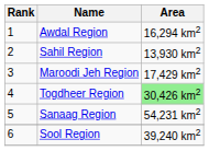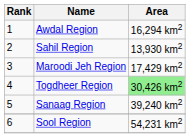 <table class="wikitable">
 <tr>
 <th>Rank</th>
 <th>Name</th>
 <th>Area</th>
 </tr>
 <tr>
 <td>1</td>
 <td><a href='#'>Awdal Region</a></td>
 <td>16,294 km<sup>2</sup></td>
 </tr>
 <tr>
 <td>2</td>
 <td><a href='#'>Sahil Region</a></td>
 <td>13,930 km<sup>2</sup></td>
 </tr>
 <tr>
 <td>3</td>
 <td><a href='#'>Maroodi Jeh Region</a></td>
 <td>17,429 km<sup>2</sup></td>
 </tr>
 <tr>
 <td>4</td>
 <td><a href='#'>Togdheer Region</a></td>
 <td style="background: lightgreen;">30,426 km<sup>2</sup></td>
 </tr>
 <tr>
 <td>5</td>
 <td><a href='#'>Sanaag Region</a></td>
-<td>54,231 km<sup>2</sup></td>
+<td>39,240 km<sup>2</sup></td>
 </tr>
 <tr>
 </tr>
 <tr>
 <td>6</td>
 <td><a href='#'>Sool Region</a></td>
-<td>39,240 km<sup>2</sup></td>
+<td>54,231 km<sup>2</sup></td>
 </tr>
 <tr>
 </tr>
 </table>
